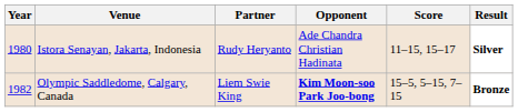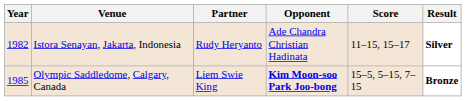 <table class="sortable wikitable" style="font-size: 90%">
 <tr>
 <th>Year</th>
 <th>Venue</th>
 <th>Partner</th>
 <th>Opponent</th>
 <th>Score</th>
 <th>Result</th>
 </tr>
 <tr style="background:#F3E6D7">
-<td align="center"><a href='#'>1980</a></td>
+<td align="center"><a href='#'>1982</a></td>
 <td align="left"><a href='#'>Istora Senayan</a>, <a href='#'>Jakarta</a>, Indonesia</td>
 <td align="left"> <a href='#'>Rudy Heryanto</a></td>
 <td align="left"> <a href='#'>Ade Chandra</a><br> <a href='#'>Christian Hadinata</a></td>
 <td align="left">11–15, 15–17</td>
 <td style="text-align:left; background:white"> <strong>Silver</strong></td>
 </tr>
 <tr style="background:#F3E6D7">
-<td align="center"><a href='#'>1982</a></td>
+<td align="center"><a href='#'>1985</a></td>
 <td align="left"><a href='#'>Olympic Saddledome</a>, <a href='#'>Calgary</a>, Canada</td>
 <td align="left"> <a href='#'>Liem Swie King</a></td>
 <td align="left"><strong> <a href='#'>Kim Moon-soo</a><br> <a href='#'>Park Joo-bong</a></strong></td>
 <td align="left">15–5, 5–15, 7–15</td>
 <td style="text-align:left; background:white"> <strong>Bronze</strong></td>
 </tr>
 </table>
